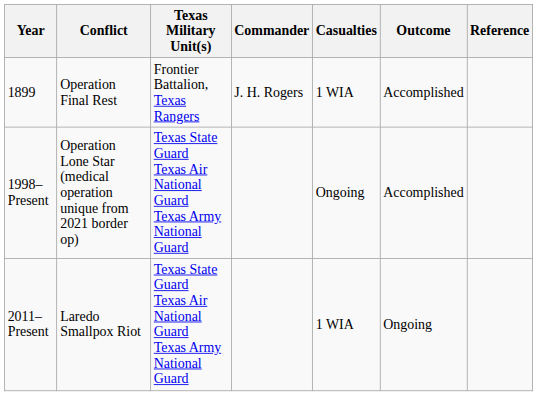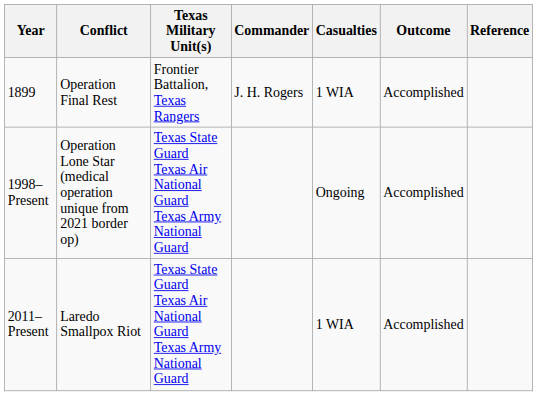 <table class="wikitable">
 <tr>
 <th>Year</th>
 <th>Conflict</th>
 <th>Texas Military Unit(s)</th>
 <th>Commander</th>
 <th>Casualties</th>
 <th>Outcome</th>
 <th>Reference</th>
 </tr>
 <tr>
 <td>1899</td>
 <td>Operation Final Rest</td>
 <td>Frontier Battalion, <a href='#'>Texas Rangers</a></td>
 <td>J. H. Rogers</td>
 <td>1 WIA</td>
 <td>Accomplished</td>
 <td></td>
 </tr>
 <tr>
 <td>1998–Present</td>
 <td>Operation Lone Star<br>(medical operation unique from 2021 border op)</td>
 <td><a href='#'>Texas State Guard</a><br><a href='#'>Texas Air National Guard</a><br><a href='#'>Texas Army National Guard</a></td>
 <td></td>
 <td>Ongoing</td>
 <td>Accomplished</td>
 <td></td>
 </tr>
 <tr>
 <td>2011–Present</td>
 <td>Laredo Smallpox Riot</td>
 <td><a href='#'>Texas State Guard</a><br><a href='#'>Texas Air National Guard</a><br><a href='#'>Texas Army National Guard</a></td>
 <td></td>
 <td>1 WIA</td>
-<td>Ongoing</td>
+<td>Accomplished</td>
 <td></td>
 </tr>
 </table>
